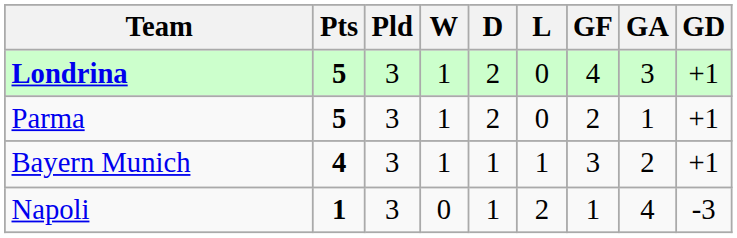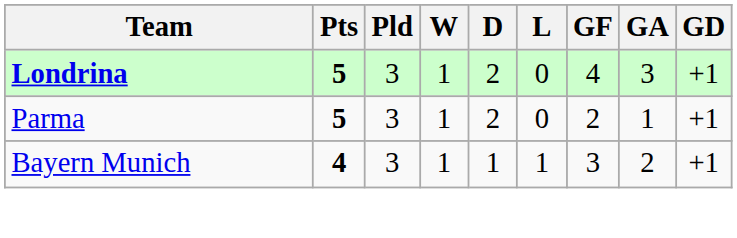 <table class=wikitable style="text-align:center">
 <tr>
 <th width=165>Team</th>
 <th width=20>Pts</th>
 <th width=20>Pld</th>
 <th width=20>W</th>
 <th width=20>D</th>
 <th width=20>L</th>
 <th width=20>GF</th>
 <th width=20>GA</th>
 <th width=20>GD</th>
 </tr>
 <tr style="background:#ccffcc">
 <td style="text-align:left"><strong> <a href='#'>Londrina</a></strong></td>
 <td><strong>5</strong></td>
 <td>3</td>
 <td>1</td>
 <td>2</td>
 <td>0</td>
 <td>4</td>
 <td>3</td>
 <td>+1</td>
 </tr>
 <tr>
 <td style="text-align:left"> <a href='#'>Parma</a></td>
 <td><strong>5</strong></td>
 <td>3</td>
 <td>1</td>
 <td>2</td>
 <td>0</td>
 <td>2</td>
 <td>1</td>
 <td>+1</td>
 </tr>
 <tr>
 <td style="text-align:left"> <a href='#'>Bayern Munich</a></td>
 <td><strong>4</strong></td>
 <td>3</td>
 <td>1</td>
 <td>1</td>
 <td>1</td>
 <td>3</td>
 <td>2</td>
 <td>+1</td>
 </tr>
-<tr>
-<td style="text-align:left"> <a href='#'>Napoli</a></td>
-<td><strong>1</strong></td>
-<td>3</td>
-<td>0</td>
-<td>1</td>
-<td>2</td>
-<td>1</td>
-<td>4</td>
-<td>-3</td>
-</tr>
 </table>
